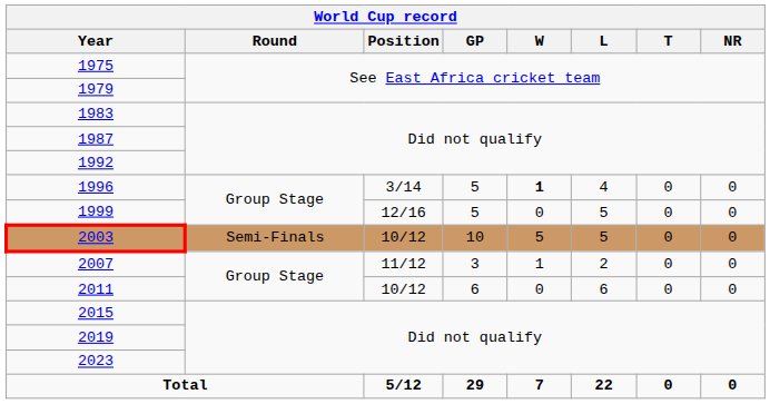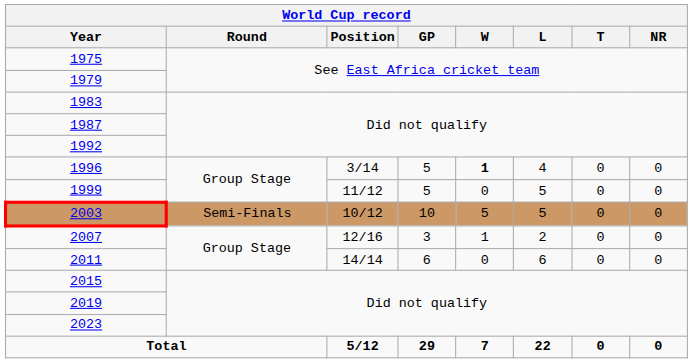 <table class="wikitable" style="text-align: center;">
 <tr>
 <th colspan=8><a href='#'>World Cup record</a></th>
 </tr>
 <tr>
 <th width=150>Year</th>
 <th width=150>Round</th>
 <th width=50>Position</th>
 <th width=50>GP</th>
 <th width=50>W</th>
 <th width=50>L</th>
 <th width=50>T</th>
 <th width=50>NR</th>
 </tr>
 <tr>
 <td> <a href='#'>1975</a></td>
 <td rowspan=2 colspan=7>See <a href='#'>East Africa cricket team</a></td>
 </tr>
 <tr>
 <td> <a href='#'>1979</a></td>
 </tr>
 <tr>
 <td> <a href='#'>1983</a></td>
 <td rowspan=3 colspan=7>Did not qualify</td>
 </tr>
 <tr>
 <td>  <a href='#'>1987</a></td>
 </tr>
 <tr>
 <td>  <a href='#'>1992</a></td>
 </tr>
 <tr>
 <td>   <a href='#'>1996</a></td>
 <td rowspan=2 colspan=1>Group Stage</td>
 <td>3/14</td>
 <td>5</td>
 <td><strong>1</strong></td>
 <td>4</td>
 <td>0</td>
 <td>0</td>
 </tr>
 <tr>
 <td> <a href='#'>1999</a></td>
-<td>12/16</td>
+<td>11/12</td>
 <td>5</td>
 <td>0</td>
 <td>5</td>
 <td>0</td>
 <td>0</td>
 </tr>
 <tr style="background:#c96;">
 <td style="border: 3px solid red"> <a href='#'>2003</a></td>
 <td>Semi-Finals</td>
 <td>10/12</td>
 <td>10</td>
 <td>5</td>
 <td>5</td>
 <td>0</td>
 <td>0</td>
 </tr>
 <tr>
 <td> <a href='#'>2007</a></td>
 <td rowspan=2 colspan=1>Group Stage</td>
-<td>11/12</td>
+<td>12/16</td>
 <td>3</td>
 <td>1</td>
 <td>2</td>
 <td>0</td>
 <td>0</td>
 </tr>
 <tr>
 <td>   <a href='#'>2011</a></td>
-<td>10/12</td>
+<td>14/14</td>
 <td>6</td>
 <td>0</td>
 <td>6</td>
 <td>0</td>
 <td>0</td>
 </tr>
 <tr>
 <td>  <a href='#'>2015</a></td>
 <td rowspan=3 colspan=7>Did not qualify</td>
 </tr>
 <tr>
 <td>  <a href='#'>2019</a></td>
 </tr>
 <tr>
 <td> <a href='#'>2023</a></td>
 </tr>
 <tr>
 <td colspan = 2><strong>Total</strong></td>
 <td><strong>5/12</strong></td>
 <td><strong>29</strong></td>
 <td><strong>7</strong></td>
 <td><strong>22</strong></td>
 <td><strong>0</strong></td>
 <td><strong>0</strong></td>
 </tr>
 </table>
